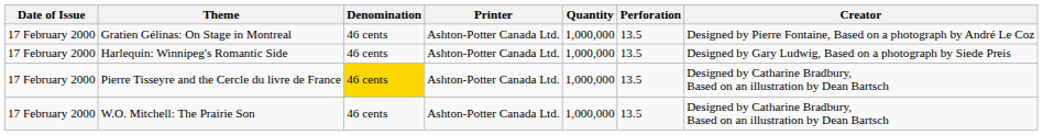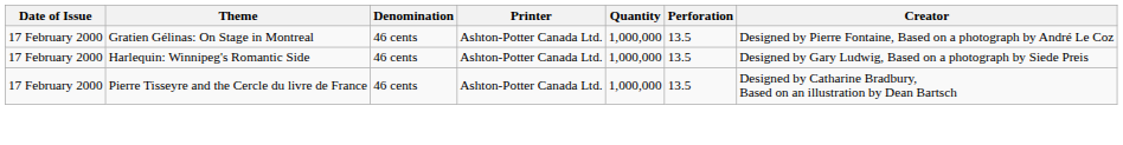 <table class="wikitable sortable">
 <tr>
 <th>Date of Issue</th>
 <th>Theme</th>
 <th>Denomination</th>
 <th>Printer</th>
 <th>Quantity</th>
 <th>Perforation</th>
 <th>Creator</th>
 </tr>
 <tr>
 <td>17 February 2000</td>
 <td>Gratien Gélinas: On Stage in Montreal  </td>
 <td>46 cents</td>
 <td>Ashton-Potter Canada Ltd.</td>
 <td>1,000,000</td>
 <td>13.5</td>
 <td>Designed by Pierre Fontaine, Based on a photograph by André Le Coz</td>
 </tr>
 <tr>
 <td>17 February 2000</td>
 <td>Harlequin: Winnipeg's Romantic Side </td>
 <td>46 cents</td>
 <td>Ashton-Potter Canada Ltd.</td>
 <td>1,000,000</td>
 <td>13.5</td>
 <td>Designed by Gary Ludwig, Based on a photograph by Siede Preis</td>
 </tr>
 <tr>
 <td>17 February 2000</td>
 <td>Pierre Tisseyre and the Cercle du livre de France </td>
-<td style="background: gold;">46 cents</td>
-<td>Ashton-Potter Canada Ltd.</td>
-<td>1,000,000</td>
-<td>13.5</td>
-<td>Designed by Catharine Bradbury,<br>Based on an illustration by Dean Bartsch</td>
-</tr>
-<tr>
-<td>17 February 2000</td>
-<td>W.O. Mitchell: The Prairie Son </td>
 <td>46 cents</td>
 <td>Ashton-Potter Canada Ltd.</td>
 <td>1,000,000</td>
 <td>13.5</td>
 <td>Designed by Catharine Bradbury,<br>Based on an illustration by Dean Bartsch</td>
 </tr>
 </table>
